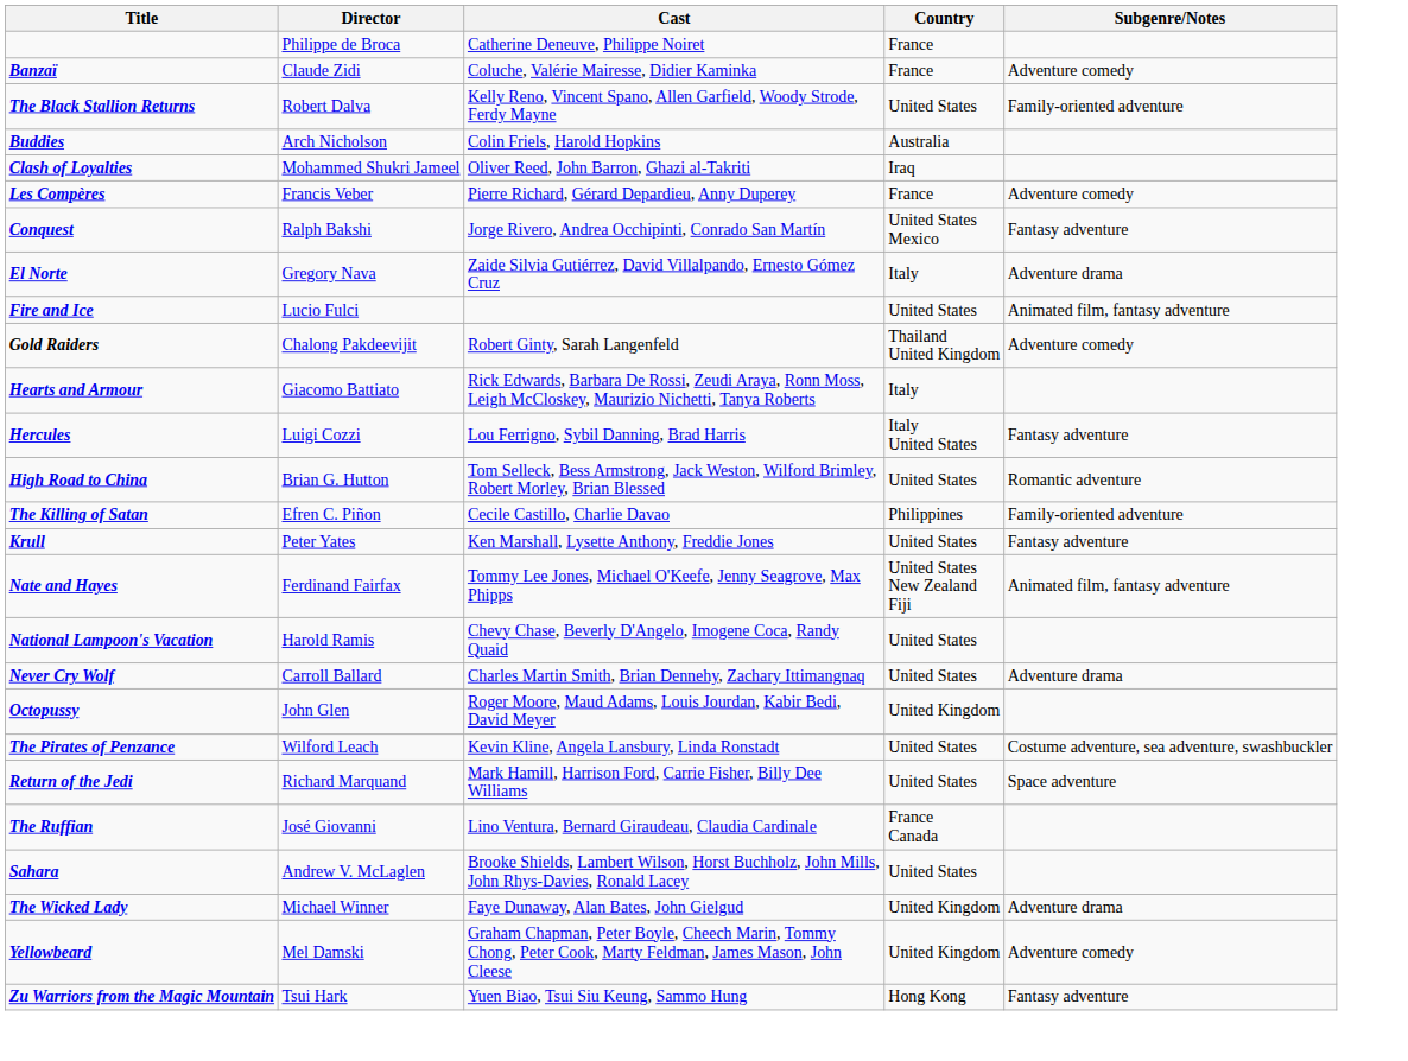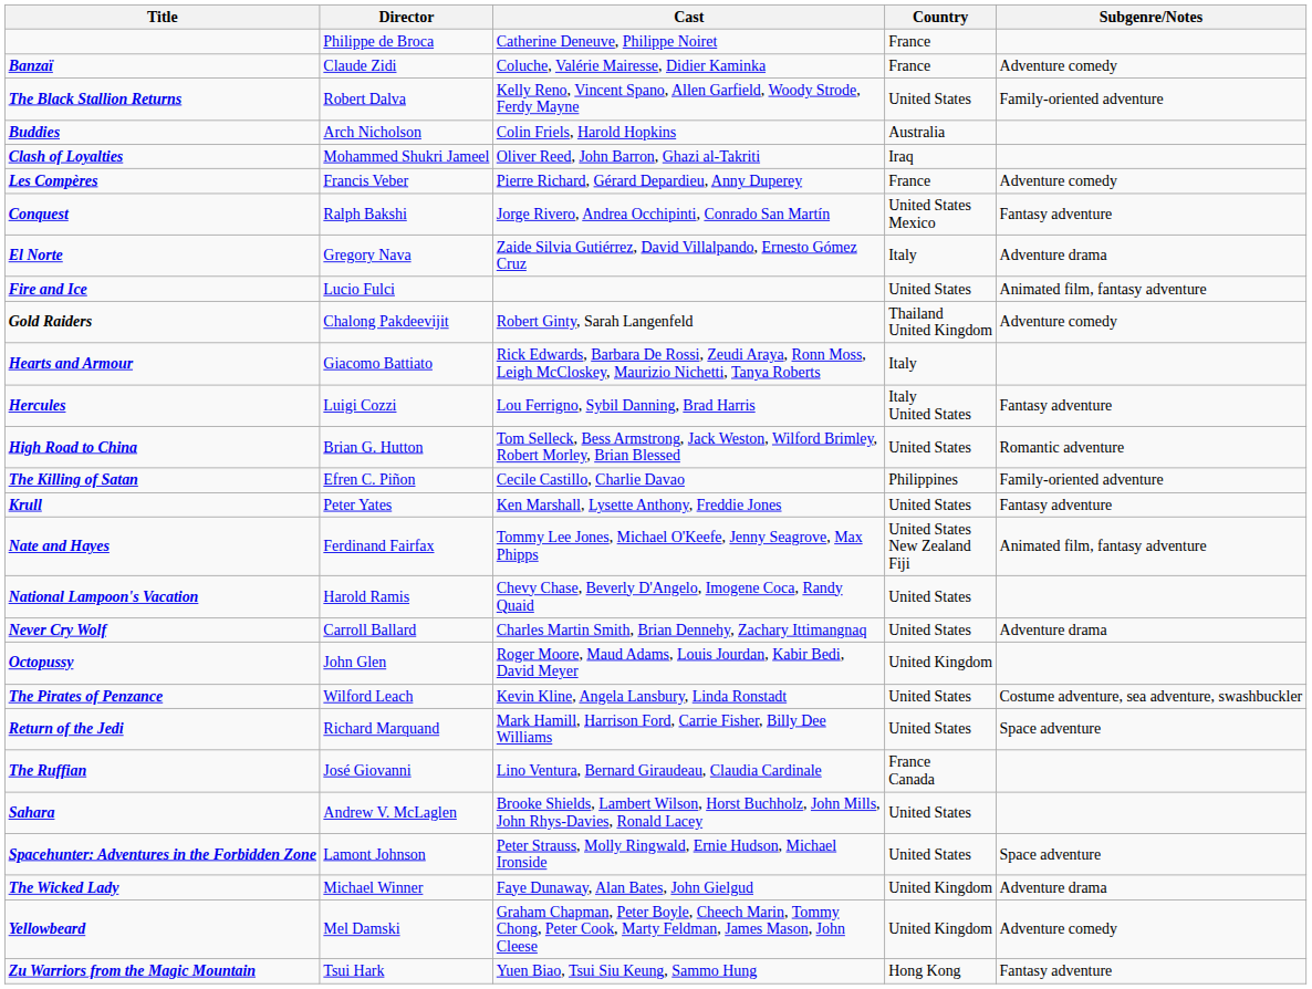 <table class="wikitable">
 <tr>
 <th>Title</th>
 <th>Director</th>
 <th style="width: 400px;">Cast</th>
 <th>Country</th>
 <th>Subgenre/Notes</th>
 </tr>
 <tr>
 <td><strong><em></em></strong></td>
 <td><a href='#'>Philippe de Broca</a></td>
 <td><a href='#'>Catherine Deneuve</a>, <a href='#'>Philippe Noiret</a></td>
 <td>France</td>
 <td></td>
 </tr>
 <tr>
 <td><strong><em><a href='#'>Banzaï</a></em></strong></td>
 <td><a href='#'>Claude Zidi</a></td>
 <td><a href='#'>Coluche</a>, <a href='#'>Valérie Mairesse</a>, <a href='#'>Didier Kaminka</a></td>
 <td>France</td>
 <td>Adventure comedy</td>
 </tr>
 <tr>
 <td><strong><em><a href='#'>The Black Stallion Returns</a></em></strong></td>
 <td><a href='#'>Robert Dalva</a></td>
 <td><a href='#'>Kelly Reno</a>, <a href='#'>Vincent Spano</a>, <a href='#'>Allen Garfield</a>, <a href='#'>Woody Strode</a>, <a href='#'>Ferdy Mayne</a></td>
 <td>United States</td>
 <td>Family-oriented adventure</td>
 </tr>
 <tr>
 <td><strong><em><a href='#'>Buddies</a></em></strong></td>
 <td><a href='#'>Arch Nicholson</a></td>
 <td><a href='#'>Colin Friels</a>, <a href='#'>Harold Hopkins</a></td>
 <td>Australia</td>
 <td></td>
 </tr>
 <tr>
 <td><strong><em><a href='#'>Clash of Loyalties</a></em></strong></td>
 <td><a href='#'>Mohammed Shukri Jameel</a></td>
 <td><a href='#'>Oliver Reed</a>, <a href='#'>John Barron</a>, <a href='#'>Ghazi al-Takriti</a></td>
 <td>Iraq</td>
 <td></td>
 </tr>
 <tr>
 <td><strong><em><a href='#'>Les Compères</a></em></strong></td>
 <td><a href='#'>Francis Veber</a></td>
 <td><a href='#'>Pierre Richard</a>, <a href='#'>Gérard Depardieu</a>, <a href='#'>Anny Duperey</a></td>
 <td>France</td>
 <td>Adventure comedy</td>
 </tr>
 <tr>
 <td><strong><em><a href='#'>Conquest</a></em></strong></td>
 <td><a href='#'>Ralph Bakshi</a></td>
 <td><a href='#'>Jorge Rivero</a>, <a href='#'>Andrea Occhipinti</a>, <a href='#'>Conrado San Martín</a></td>
 <td>United States<br>Mexico</td>
 <td>Fantasy adventure</td>
 </tr>
 <tr>
 <td><strong><em><a href='#'>El Norte</a></em></strong></td>
 <td><a href='#'>Gregory Nava</a></td>
 <td><a href='#'>Zaide Silvia Gutiérrez</a>, <a href='#'>David Villalpando</a>, <a href='#'>Ernesto Gómez Cruz</a></td>
 <td>Italy</td>
 <td>Adventure drama</td>
 </tr>
 <tr>
 <td><strong><em><a href='#'>Fire and Ice</a></em></strong></td>
 <td><a href='#'>Lucio Fulci</a></td>
 <td></td>
 <td>United States</td>
 <td>Animated film, fantasy adventure</td>
 </tr>
 <tr>
 <td><strong><em>Gold Raiders</em></strong></td>
 <td><a href='#'>Chalong Pakdeevijit</a></td>
 <td><a href='#'>Robert Ginty</a>, Sarah Langenfeld</td>
 <td>Thailand<br>United Kingdom</td>
 <td>Adventure comedy</td>
 </tr>
 <tr>
 <td><strong><em><a href='#'>Hearts and Armour</a></em></strong></td>
 <td><a href='#'>Giacomo Battiato</a></td>
 <td><a href='#'>Rick Edwards</a>, <a href='#'>Barbara De Rossi</a>, <a href='#'>Zeudi Araya</a>, <a href='#'>Ronn Moss</a>, <a href='#'>Leigh McCloskey</a>, <a href='#'>Maurizio Nichetti</a>, <a href='#'>Tanya Roberts</a></td>
 <td>Italy</td>
 <td></td>
 </tr>
 <tr>
 <td><strong><em><a href='#'>Hercules</a></em></strong></td>
 <td><a href='#'>Luigi Cozzi</a></td>
 <td><a href='#'>Lou Ferrigno</a>, <a href='#'>Sybil Danning</a>, <a href='#'>Brad Harris</a></td>
 <td>Italy<br>United States</td>
 <td>Fantasy adventure</td>
 </tr>
 <tr>
 <td><strong><em><a href='#'>High Road to China</a></em></strong></td>
 <td><a href='#'>Brian G. Hutton</a></td>
 <td><a href='#'>Tom Selleck</a>, <a href='#'>Bess Armstrong</a>, <a href='#'>Jack Weston</a>, <a href='#'>Wilford Brimley</a>, <a href='#'>Robert Morley</a>, <a href='#'>Brian Blessed</a></td>
 <td>United States</td>
 <td>Romantic adventure</td>
 </tr>
 <tr>
 <td><strong><em><a href='#'>The Killing of Satan</a></em></strong></td>
 <td><a href='#'>Efren C. Piñon</a></td>
 <td><a href='#'>Cecile Castillo</a>, <a href='#'>Charlie Davao</a></td>
 <td>Philippines</td>
 <td>Family-oriented adventure</td>
 </tr>
 <tr>
 <td><strong><em><a href='#'>Krull</a></em></strong></td>
 <td><a href='#'>Peter Yates</a></td>
 <td><a href='#'>Ken Marshall</a>, <a href='#'>Lysette Anthony</a>, <a href='#'>Freddie Jones</a></td>
 <td>United States<br></td>
 <td>Fantasy adventure</td>
 </tr>
 <tr>
 <td><strong><em><a href='#'>Nate and Hayes</a></em></strong></td>
 <td><a href='#'>Ferdinand Fairfax</a></td>
 <td><a href='#'>Tommy Lee Jones</a>, <a href='#'>Michael O'Keefe</a>, <a href='#'>Jenny Seagrove</a>, <a href='#'>Max Phipps</a></td>
 <td>United States<br>New Zealand<br>Fiji</td>
 <td>Animated film, fantasy adventure</td>
 </tr>
 <tr>
 <td><strong><em><a href='#'>National Lampoon's Vacation</a></em></strong></td>
 <td><a href='#'>Harold Ramis</a></td>
 <td><a href='#'>Chevy Chase</a>, <a href='#'>Beverly D'Angelo</a>, <a href='#'>Imogene Coca</a>, <a href='#'>Randy Quaid</a></td>
 <td>United States</td>
 <td></td>
 </tr>
 <tr>
 <td><strong><em><a href='#'>Never Cry Wolf</a></em></strong></td>
 <td><a href='#'>Carroll Ballard</a></td>
 <td><a href='#'>Charles Martin Smith</a>, <a href='#'>Brian Dennehy</a>, <a href='#'>Zachary Ittimangnaq</a></td>
 <td>United States</td>
 <td>Adventure drama</td>
 </tr>
 <tr>
 <td><strong><em><a href='#'>Octopussy</a></em></strong></td>
 <td><a href='#'>John Glen</a></td>
 <td><a href='#'>Roger Moore</a>, <a href='#'>Maud Adams</a>, <a href='#'>Louis Jourdan</a>, <a href='#'>Kabir Bedi</a>, <a href='#'>David Meyer</a></td>
 <td>United Kingdom</td>
 <td></td>
 </tr>
 <tr>
 <td><strong><em><a href='#'>The Pirates of Penzance</a></em></strong></td>
 <td><a href='#'>Wilford Leach</a></td>
 <td><a href='#'>Kevin Kline</a>, <a href='#'>Angela Lansbury</a>, <a href='#'>Linda Ronstadt</a></td>
 <td>United States</td>
 <td>Costume adventure, sea adventure, swashbuckler</td>
 </tr>
 <tr>
 <td><strong><em><a href='#'>Return of the Jedi</a></em></strong></td>
 <td><a href='#'>Richard Marquand</a></td>
 <td><a href='#'>Mark Hamill</a>, <a href='#'>Harrison Ford</a>, <a href='#'>Carrie Fisher</a>, <a href='#'>Billy Dee Williams</a></td>
 <td>United States</td>
 <td>Space adventure</td>
 </tr>
 <tr>
 <td><strong><em><a href='#'>The Ruffian</a></em></strong></td>
 <td><a href='#'>José Giovanni</a></td>
 <td><a href='#'>Lino Ventura</a>, <a href='#'>Bernard Giraudeau</a>, <a href='#'>Claudia Cardinale</a></td>
 <td>France<br>Canada</td>
 <td></td>
 </tr>
 <tr>
 <td><strong><em><a href='#'>Sahara</a></em></strong></td>
 <td><a href='#'>Andrew V. McLaglen</a></td>
 <td><a href='#'>Brooke Shields</a>, <a href='#'>Lambert Wilson</a>, <a href='#'>Horst Buchholz</a>, <a href='#'>John Mills</a>, <a href='#'>John Rhys-Davies</a>, <a href='#'>Ronald Lacey</a></td>
 <td>United States</td>
 <td></td>
 </tr>
 <tr>
+<td><strong><em><a href='#'>Spacehunter: Adventures in the Forbidden Zone</a></em></strong></td>
+<td><a href='#'>Lamont Johnson</a></td>
+<td><a href='#'>Peter Strauss</a>, <a href='#'>Molly Ringwald</a>, <a href='#'>Ernie Hudson</a>, <a href='#'>Michael Ironside</a></td>
+<td>United States</td>
+<td>Space adventure</td>
+</tr>
+<tr>
 <td><strong><em><a href='#'>The Wicked Lady</a></em></strong></td>
 <td><a href='#'>Michael Winner</a></td>
 <td><a href='#'>Faye Dunaway</a>, <a href='#'>Alan Bates</a>, <a href='#'>John Gielgud</a></td>
 <td>United Kingdom</td>
 <td>Adventure drama</td>
 </tr>
 <tr>
 <td><strong><em><a href='#'>Yellowbeard</a></em></strong></td>
 <td><a href='#'>Mel Damski</a></td>
 <td><a href='#'>Graham Chapman</a>, <a href='#'>Peter Boyle</a>, <a href='#'>Cheech Marin</a>, <a href='#'>Tommy Chong</a>, <a href='#'>Peter Cook</a>, <a href='#'>Marty Feldman</a>, <a href='#'>James Mason</a>, <a href='#'>John Cleese</a></td>
 <td>United Kingdom</td>
 <td>Adventure comedy</td>
 </tr>
 <tr>
 <td><strong><em><a href='#'>Zu Warriors from the Magic Mountain</a></em></strong></td>
 <td><a href='#'>Tsui Hark</a></td>
 <td><a href='#'>Yuen Biao</a>, <a href='#'>Tsui Siu Keung</a>, <a href='#'>Sammo Hung</a></td>
 <td>Hong Kong</td>
 <td>Fantasy adventure</td>
 </tr>
 </table>
